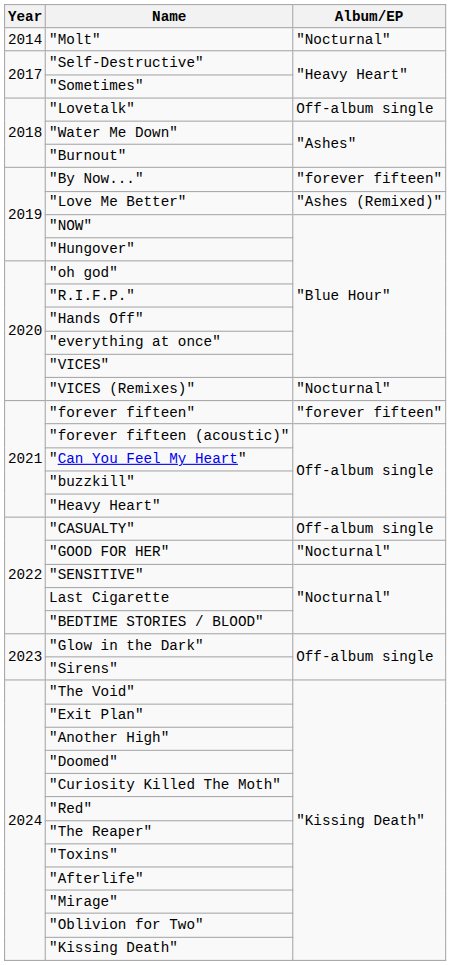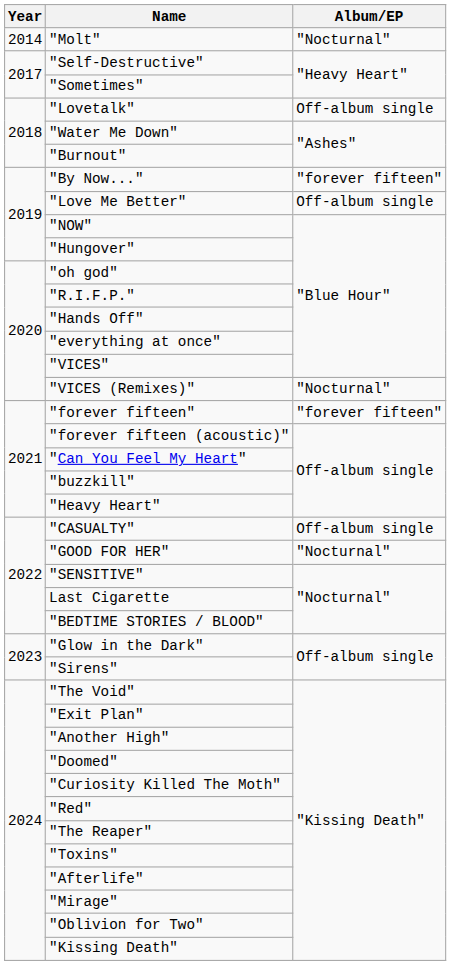 <table class="wikitable">
 <tr>
 <th>Year</th>
 <th>Name</th>
 <th>Album/EP</th>
 </tr>
 <tr>
 <td>2014</td>
 <td>"Molt"<br></td>
 <td>"Nocturnal"</td>
 </tr>
 <tr>
 <td rowspan="2">2017</td>
 <td>"Self-Destructive"</td>
 <td rowspan="2">"Heavy Heart"</td>
 </tr>
 <tr>
 <td>"Sometimes"</td>
 </tr>
 <tr>
 <td rowspan="3">2018</td>
 <td>"Lovetalk"</td>
 <td>Off-album single</td>
 </tr>
 <tr>
 <td>"Water Me Down"</td>
 <td rowspan="2">"Ashes"</td>
 </tr>
 <tr>
 <td>"Burnout"</td>
 </tr>
 <tr>
 <td rowspan="4">2019</td>
 <td>"By Now..."<br></td>
 <td>"forever fifteen"</td>
 </tr>
 <tr>
 <td>"Love Me Better"</td>
-<td>"Ashes (Remixed)"</td>
+<td>Off-album single</td>
 </tr>
 <tr>
 <td>"NOW"</td>
 <td rowspan="7">"Blue Hour"</td>
 </tr>
 <tr>
 <td>"Hungover"</td>
 </tr>
 <tr>
 <td rowspan="6">2020</td>
 <td>"oh god"</td>
 </tr>
 <tr>
 <td>"R.I.F.P."</td>
 </tr>
 <tr>
 <td>"Hands Off"</td>
 </tr>
 <tr>
 <td>"everything at once"</td>
 </tr>
 <tr>
 <td>"VICES"</td>
 </tr>
 <tr>
 <td>"VICES (Remixes)"</td>
 <td>"Nocturnal"</td>
 </tr>
 <tr>
 <td rowspan="5">2021</td>
 <td>"forever fifteen"</td>
 <td>"forever fifteen"</td>
 </tr>
 <tr>
 <td>"forever fifteen (acoustic)"</td>
 <td rowspan="4">Off-album single</td>
 </tr>
 <tr>
 <td>"<a href='#'>Can You Feel My Heart</a>"<br></td>
 </tr>
 <tr>
 <td>"buzzkill"<br></td>
 </tr>
 <tr>
 <td>"Heavy Heart"</td>
 </tr>
 <tr>
 <td rowspan="5">2022</td>
 <td>"CASUALTY"</td>
 <td>Off-album single</td>
 </tr>
 <tr>
 <td>"GOOD FOR HER"<br></td>
 <td>"Nocturnal"</td>
 </tr>
 <tr>
 <td>"SENSITIVE"</td>
 <td rowspan="3">"Nocturnal"</td>
 </tr>
 <tr>
 <td>Last Cigarette<br></td>
 </tr>
 <tr>
 <td>"BEDTIME STORIES / BLOOD"</td>
 </tr>
 <tr>
 <td rowspan="2">2023</td>
 <td>"Glow in the Dark"<br></td>
 <td rowspan="2">Off-album single</td>
 </tr>
 <tr>
 <td>"Sirens"<br></td>
 </tr>
 <tr>
 <td rowspan="12">2024</td>
 <td>"The Void"</td>
 <td rowspan="12">"Kissing Death"</td>
 </tr>
 <tr>
 <td>"Exit Plan"</td>
 </tr>
 <tr>
 <td>"Another High"</td>
 </tr>
 <tr>
 <td>"Doomed"</td>
 </tr>
 <tr>
 <td>"Curiosity Killed The Moth"</td>
 </tr>
 <tr>
 <td>"Red"</td>
 </tr>
 <tr>
 <td>"The Reaper"</td>
 </tr>
 <tr>
 <td>"Toxins"</td>
 </tr>
 <tr>
 <td>"Afterlife"</td>
 </tr>
 <tr>
 <td>"Mirage"</td>
 </tr>
 <tr>
 <td>"Oblivion for Two"</td>
 </tr>
 <tr>
 <td>"Kissing Death"</td>
 </tr>
 </table>
